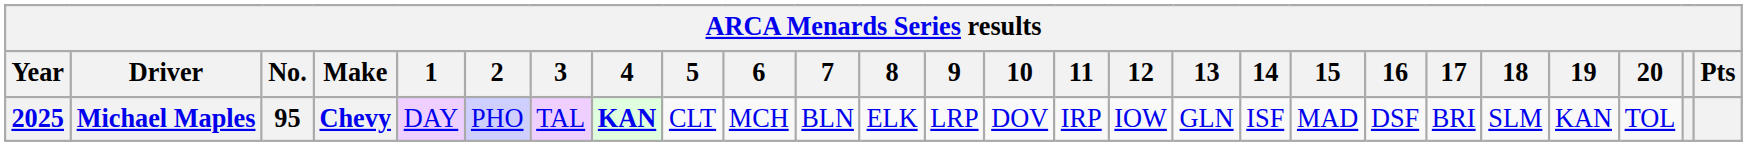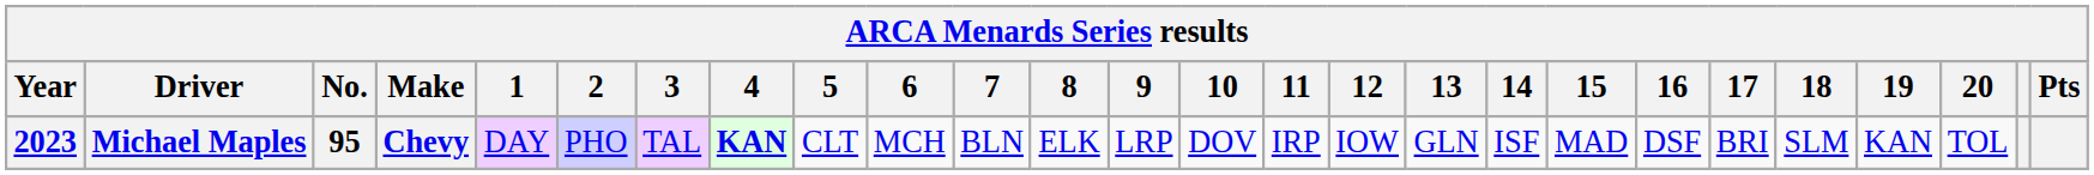 <table class="wikitable" style="text-align:center; font-size:75%">
 <tr>
 <th colspan=27><a href='#'>ARCA Menards Series</a> results</th>
 </tr>
 <tr>
 <th>Year</th>
 <th>Driver</th>
 <th>No.</th>
 <th>Make</th>
 <th>1</th>
 <th>2</th>
 <th>3</th>
 <th>4</th>
 <th>5</th>
 <th>6</th>
 <th>7</th>
 <th>8</th>
 <th>9</th>
 <th>10</th>
 <th>11</th>
 <th>12</th>
 <th>13</th>
 <th>14</th>
 <th>15</th>
 <th>16</th>
 <th>17</th>
 <th>18</th>
 <th>19</th>
 <th>20</th>
 <th></th>
 <th>Pts</th>
 </tr>
 <tr>
-<th><a href='#'>2025</a></th>
+<th><a href='#'>2023</a></th>
 <th><a href='#'>Michael Maples</a></th>
 <th>95</th>
 <th><a href='#'>Chevy</a></th>
 <td style="background:#EFCFFF;"><a href='#'>DAY</a><br></td>
 <td style="background:#CFCFFF;"><a href='#'>PHO</a><br></td>
 <td style="background:#EFCFFF;"><a href='#'>TAL</a><br></td>
 <td style="background:#DFFFDF;"><strong><a href='#'>KAN</a><br></strong></td>
 <td><a href='#'>CLT</a></td>
 <td><a href='#'>MCH</a></td>
 <td><a href='#'>BLN</a></td>
 <td><a href='#'>ELK</a></td>
 <td><a href='#'>LRP</a></td>
 <td><a href='#'>DOV</a></td>
 <td><a href='#'>IRP</a></td>
 <td><a href='#'>IOW</a></td>
 <td><a href='#'>GLN</a></td>
 <td><a href='#'>ISF</a></td>
 <td><a href='#'>MAD</a></td>
 <td><a href='#'>DSF</a></td>
 <td><a href='#'>BRI</a></td>
 <td><a href='#'>SLM</a></td>
 <td><a href='#'>KAN</a></td>
 <td><a href='#'>TOL</a></td>
 <th></th>
 <th></th>
 </tr>
 </table>
